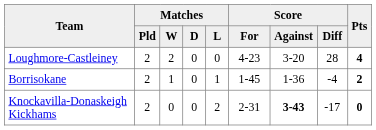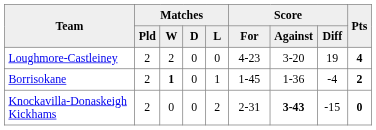 <table style=border-collapse:collapse border=1 cellspacing=0 cellpadding=5>
 <tr align=center bgcolor=#efefef>
 <th rowspan=2 width=165>Team</th>
 <th colspan=4>Matches</th>
 <th colspan=3>Score</th>
 <th rowspan=2width=20>Pts</th>
 </tr>
 <tr align=center bgcolor=#efefef>
 <th width=20>Pld</th>
 <th width=20>W</th>
 <th width=20>D</th>
 <th width=20>L</th>
 <th width=45>For</th>
 <th width=45>Against</th>
 <th width=30>Diff</th>
 </tr>
 <tr align=center>
 <td style="text-align:left;"><a href='#'>Loughmore-Castleiney</a></td>
 <td>2</td>
 <td>2</td>
 <td>0</td>
 <td>0</td>
 <td>4-23</td>
 <td>3-20</td>
-<td>28</td>
+<td>19</td>
 <td><strong>4</strong></td>
 </tr>
 <tr align=center>
 <td style="text-align:left;"><a href='#'>Borrisokane</a></td>
 <td>2</td>
-<td>1</td>
+<td><strong>1</strong></td>
 <td>0</td>
 <td>1</td>
 <td>1-45</td>
 <td>1-36</td>
 <td>-4</td>
 <td><strong>2</strong></td>
 </tr>
 <tr align=center>
 <td style="text-align:left;"><a href='#'>Knockavilla-Donaskeigh Kickhams</a></td>
 <td>2</td>
 <td>0</td>
 <td>0</td>
 <td>2</td>
 <td>2-31</td>
 <td><strong>3-43</strong></td>
-<td>-17</td>
+<td>-15</td>
 <td><strong>0</strong></td>
 </tr>
 </table>
